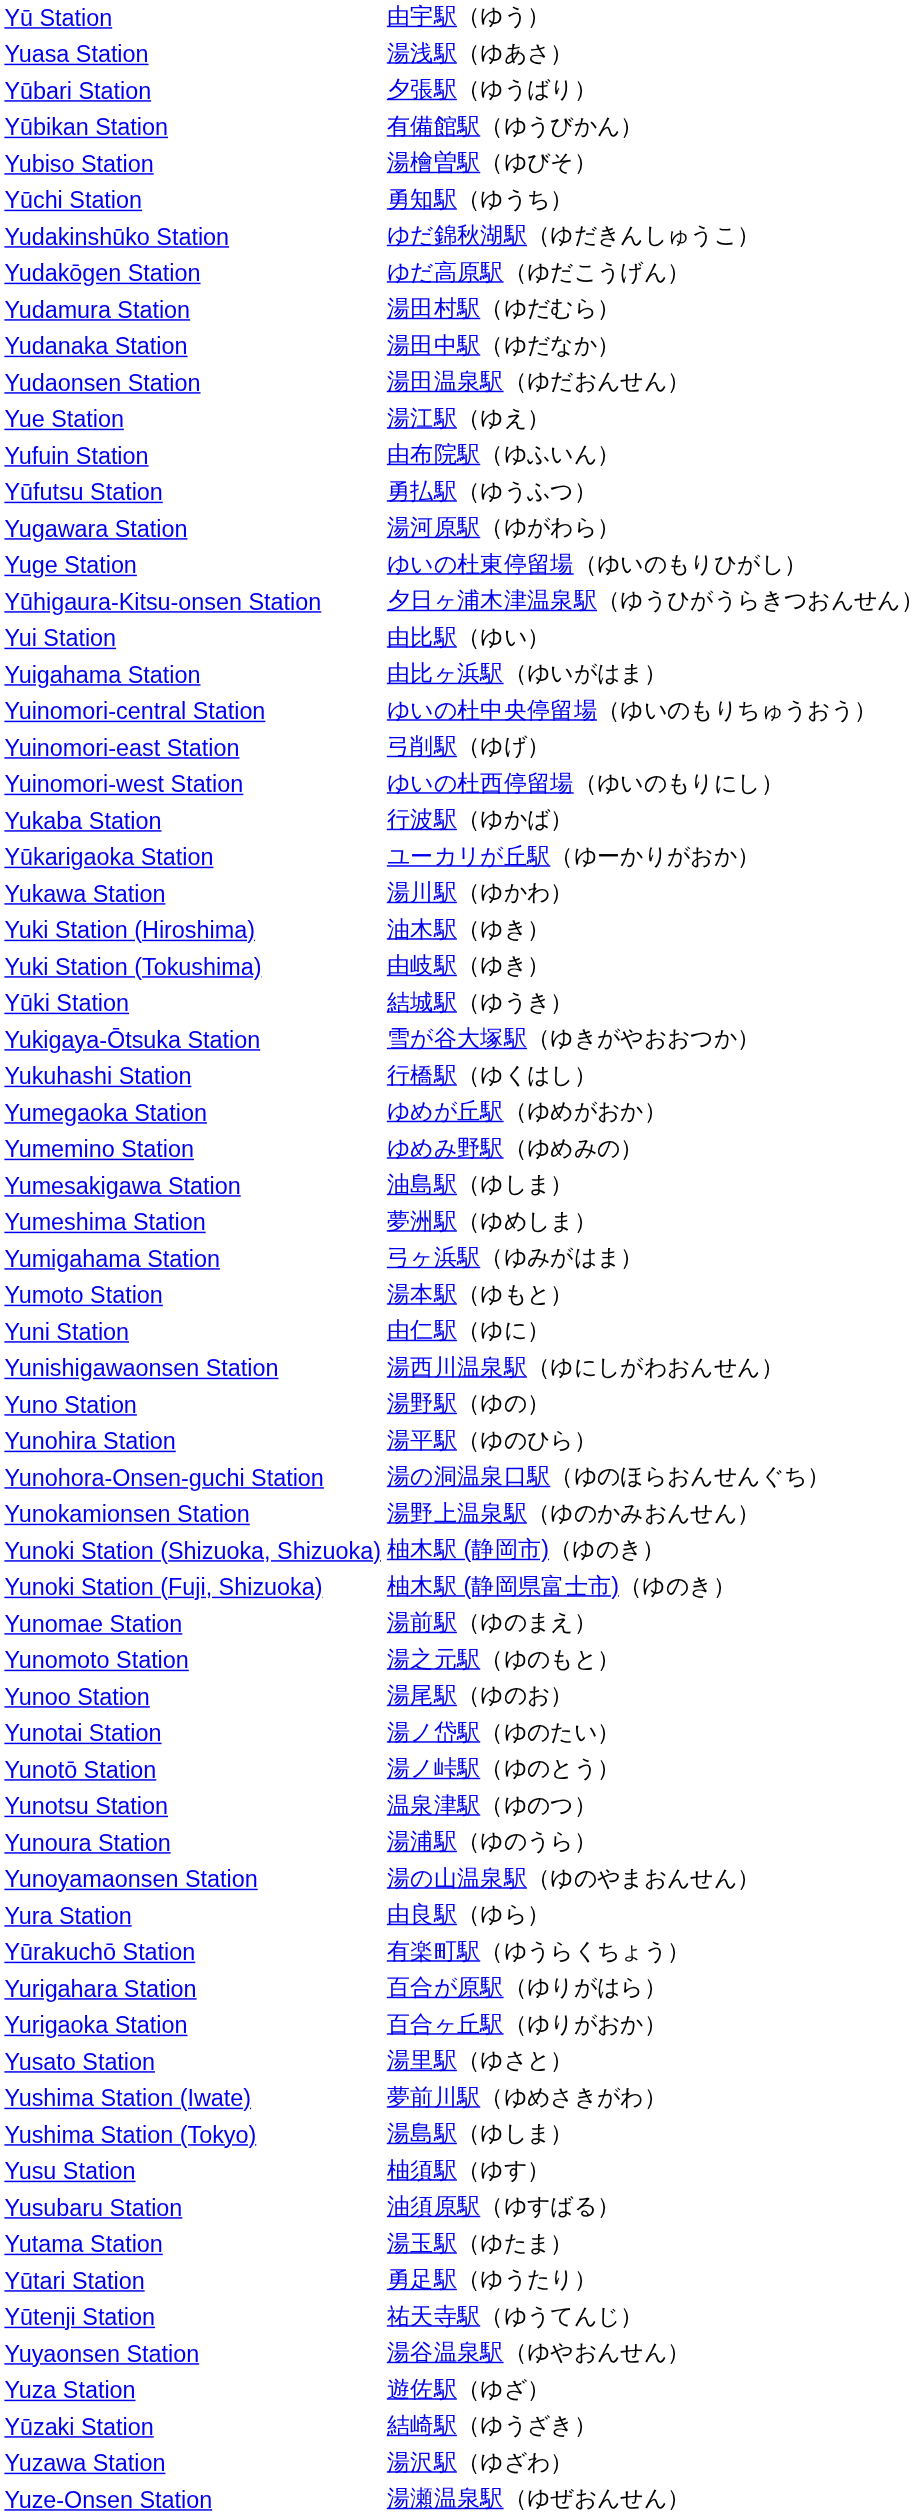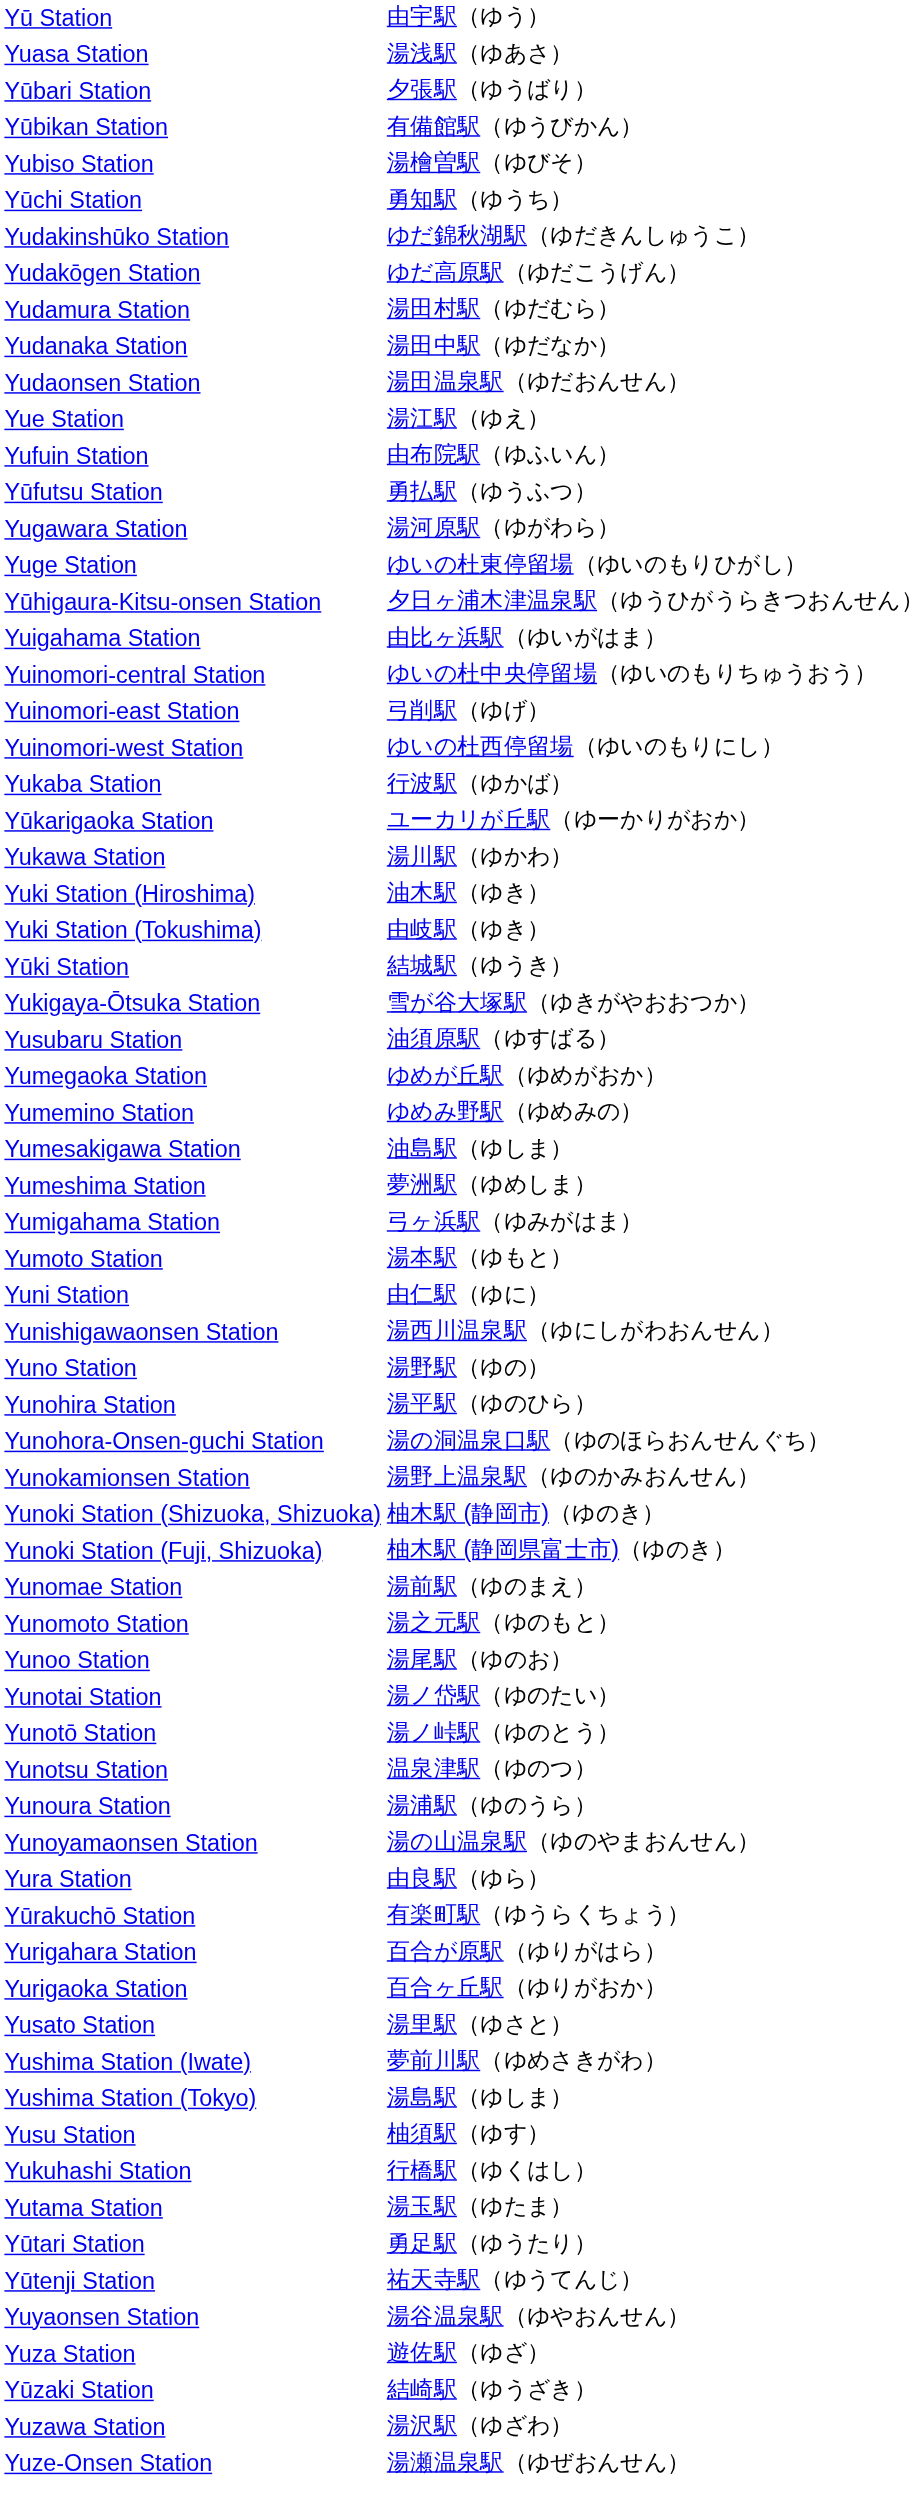 <table>
 <tr>
 <td><a href='#'>Yū Station</a></td>
 <td><a href='#'>由宇駅</a>（ゆう）</td>
 </tr>
 <tr>
 <td><a href='#'>Yuasa Station</a></td>
 <td><a href='#'>湯浅駅</a>（ゆあさ）</td>
 </tr>
 <tr>
 <td><a href='#'>Yūbari Station</a></td>
 <td><a href='#'>夕張駅</a>（ゆうばり）</td>
 </tr>
 <tr>
 <td><a href='#'>Yūbikan Station</a></td>
 <td><a href='#'>有備館駅</a>（ゆうびかん）</td>
 </tr>
 <tr>
 <td><a href='#'>Yubiso Station</a></td>
 <td><a href='#'>湯檜曽駅</a>（ゆびそ）</td>
 </tr>
 <tr>
 <td><a href='#'>Yūchi Station</a></td>
 <td><a href='#'>勇知駅</a>（ゆうち）</td>
 </tr>
 <tr>
 <td><a href='#'>Yudakinshūko Station</a></td>
 <td><a href='#'>ゆだ錦秋湖駅</a>（ゆだきんしゅうこ）</td>
 </tr>
 <tr>
 <td><a href='#'>Yudakōgen Station</a></td>
 <td><a href='#'>ゆだ高原駅</a>（ゆだこうげん）</td>
 </tr>
 <tr>
 <td><a href='#'>Yudamura Station</a></td>
 <td><a href='#'>湯田村駅</a>（ゆだむら）</td>
 </tr>
 <tr>
 <td><a href='#'>Yudanaka Station</a></td>
 <td><a href='#'>湯田中駅</a>（ゆだなか）</td>
 </tr>
 <tr>
 <td><a href='#'>Yudaonsen Station</a></td>
 <td><a href='#'>湯田温泉駅</a>（ゆだおんせん）</td>
 </tr>
 <tr>
 <td><a href='#'>Yue Station</a></td>
 <td><a href='#'>湯江駅</a>（ゆえ）</td>
 </tr>
 <tr>
 <td><a href='#'>Yufuin Station</a></td>
 <td><a href='#'>由布院駅</a>（ゆふいん）</td>
 </tr>
 <tr>
 <td><a href='#'>Yūfutsu Station</a></td>
 <td><a href='#'>勇払駅</a>（ゆうふつ）</td>
 </tr>
 <tr>
 <td><a href='#'>Yugawara Station</a></td>
 <td><a href='#'>湯河原駅</a>（ゆがわら）</td>
 </tr>
 <tr>
 <td><a href='#'>Yuge Station</a></td>
 <td><a href='#'>ゆいの杜東停留場</a>（ゆいのもりひがし）</td>
 </tr>
 <tr>
 <td><a href='#'>Yūhigaura-Kitsu-onsen Station</a></td>
 <td><a href='#'>夕日ヶ浦木津温泉駅</a>（ゆうひがうらきつおんせん）</td>
 </tr>
 <tr>
-<td><a href='#'>Yui Station</a></td>
-<td><a href='#'>由比駅</a>（ゆい）</td>
-</tr>
-<tr>
 <td><a href='#'>Yuigahama Station</a></td>
 <td><a href='#'>由比ヶ浜駅</a>（ゆいがはま）</td>
 </tr>
 <tr>
 <td><a href='#'>Yuinomori-central Station</a></td>
 <td><a href='#'>ゆいの杜中央停留場</a>（ゆいのもりちゅうおう）</td>
 </tr>
 <tr>
 <td><a href='#'>Yuinomori-east Station</a></td>
 <td><a href='#'>弓削駅</a>（ゆげ）</td>
 </tr>
 <tr>
 <td><a href='#'>Yuinomori-west Station</a></td>
 <td><a href='#'>ゆいの杜西停留場</a>（ゆいのもりにし）</td>
 </tr>
 <tr>
 <td><a href='#'>Yukaba Station</a></td>
 <td><a href='#'>行波駅</a>（ゆかば）</td>
 </tr>
 <tr>
 <td><a href='#'>Yūkarigaoka Station</a></td>
 <td><a href='#'>ユーカリが丘駅</a>（ゆーかりがおか）</td>
 </tr>
 <tr>
 <td><a href='#'>Yukawa Station</a></td>
 <td><a href='#'>湯川駅</a>（ゆかわ）</td>
 </tr>
 <tr>
 <td><a href='#'>Yuki Station (Hiroshima)</a></td>
 <td><a href='#'>油木駅</a>（ゆき）</td>
 </tr>
 <tr>
 <td><a href='#'>Yuki Station (Tokushima)</a></td>
 <td><a href='#'>由岐駅</a>（ゆき）</td>
 </tr>
 <tr>
 <td><a href='#'>Yūki Station</a></td>
 <td><a href='#'>結城駅</a>（ゆうき）</td>
 </tr>
 <tr>
 <td><a href='#'>Yukigaya-Ōtsuka Station</a></td>
 <td><a href='#'>雪が谷大塚駅</a>（ゆきがやおおつか）</td>
 </tr>
 <tr>
-<td><a href='#'>Yukuhashi Station</a></td>
-<td><a href='#'>行橋駅</a>（ゆくはし）</td>
+<td><a href='#'>Yusubaru Station</a></td>
+<td><a href='#'>油須原駅</a>（ゆすばる）</td>
 </tr>
 <tr>
 <td><a href='#'>Yumegaoka Station</a></td>
 <td><a href='#'>ゆめが丘駅</a>（ゆめがおか）</td>
 </tr>
 <tr>
 <td><a href='#'>Yumemino Station</a></td>
 <td><a href='#'>ゆめみ野駅</a>（ゆめみの）</td>
 </tr>
 <tr>
 <td><a href='#'>Yumesakigawa Station</a></td>
 <td><a href='#'>油島駅</a>（ゆしま）</td>
 </tr>
 <tr>
 <td><a href='#'>Yumeshima Station</a></td>
 <td><a href='#'>夢洲駅</a>（ゆめしま）</td>
 </tr>
 <tr>
 <td><a href='#'>Yumigahama Station</a></td>
 <td><a href='#'>弓ヶ浜駅</a>（ゆみがはま）</td>
 </tr>
 <tr>
 <td><a href='#'>Yumoto Station</a></td>
 <td><a href='#'>湯本駅</a>（ゆもと）</td>
 </tr>
 <tr>
 <td><a href='#'>Yuni Station</a></td>
 <td><a href='#'>由仁駅</a>（ゆに）</td>
 </tr>
 <tr>
 <td><a href='#'>Yunishigawaonsen Station</a></td>
 <td><a href='#'>湯西川温泉駅</a>（ゆにしがわおんせん）</td>
 </tr>
 <tr>
 <td><a href='#'>Yuno Station</a></td>
 <td><a href='#'>湯野駅</a>（ゆの）</td>
 </tr>
 <tr>
 <td><a href='#'>Yunohira Station</a></td>
 <td><a href='#'>湯平駅</a>（ゆのひら）</td>
 </tr>
 <tr>
 <td><a href='#'>Yunohora-Onsen-guchi Station</a></td>
 <td><a href='#'>湯の洞温泉口駅</a>（ゆのほらおんせんぐち）</td>
 </tr>
 <tr>
 <td><a href='#'>Yunokamionsen Station</a></td>
 <td><a href='#'>湯野上温泉駅</a>（ゆのかみおんせん）</td>
 </tr>
 <tr>
 <td><a href='#'>Yunoki Station (Shizuoka, Shizuoka)</a></td>
 <td><a href='#'>柚木駅 (静岡市)</a>（ゆのき）</td>
 </tr>
 <tr>
 <td><a href='#'>Yunoki Station (Fuji, Shizuoka)</a></td>
 <td><a href='#'>柚木駅 (静岡県富士市)</a>（ゆのき）</td>
 </tr>
 <tr>
 <td><a href='#'>Yunomae Station</a></td>
 <td><a href='#'>湯前駅</a>（ゆのまえ）</td>
 </tr>
 <tr>
 <td><a href='#'>Yunomoto Station</a></td>
 <td><a href='#'>湯之元駅</a>（ゆのもと）</td>
 </tr>
 <tr>
 <td><a href='#'>Yunoo Station</a></td>
 <td><a href='#'>湯尾駅</a>（ゆのお）</td>
 </tr>
 <tr>
 <td><a href='#'>Yunotai Station</a></td>
 <td><a href='#'>湯ノ岱駅</a>（ゆのたい）</td>
 </tr>
 <tr>
 <td><a href='#'>Yunotō Station</a></td>
 <td><a href='#'>湯ノ峠駅</a>（ゆのとう）</td>
 </tr>
 <tr>
 <td><a href='#'>Yunotsu Station</a></td>
 <td><a href='#'>温泉津駅</a>（ゆのつ）</td>
 </tr>
 <tr>
 <td><a href='#'>Yunoura Station</a></td>
 <td><a href='#'>湯浦駅</a>（ゆのうら）</td>
 </tr>
 <tr>
 <td><a href='#'>Yunoyamaonsen Station</a></td>
 <td><a href='#'>湯の山温泉駅</a>（ゆのやまおんせん）</td>
 </tr>
 <tr>
 <td><a href='#'>Yura Station</a></td>
 <td><a href='#'>由良駅</a>（ゆら）</td>
 </tr>
 <tr>
 <td><a href='#'>Yūrakuchō Station</a></td>
 <td><a href='#'>有楽町駅</a>（ゆうらくちょう）</td>
 </tr>
 <tr>
 <td><a href='#'>Yurigahara Station</a></td>
 <td><a href='#'>百合が原駅</a>（ゆりがはら）</td>
 </tr>
 <tr>
 <td><a href='#'>Yurigaoka Station</a></td>
 <td><a href='#'>百合ヶ丘駅</a>（ゆりがおか）</td>
 </tr>
 <tr>
 <td><a href='#'>Yusato Station</a></td>
 <td><a href='#'>湯里駅</a>（ゆさと）</td>
 </tr>
 <tr>
 <td><a href='#'>Yushima Station (Iwate)</a></td>
 <td><a href='#'>夢前川駅</a>（ゆめさきがわ）</td>
 </tr>
 <tr>
 <td><a href='#'>Yushima Station (Tokyo)</a></td>
 <td><a href='#'>湯島駅</a>（ゆしま）</td>
 </tr>
 <tr>
 <td><a href='#'>Yusu Station</a></td>
 <td><a href='#'>柚須駅</a>（ゆす）</td>
 </tr>
 <tr>
-<td><a href='#'>Yusubaru Station</a></td>
-<td><a href='#'>油須原駅</a>（ゆすばる）</td>
+<td><a href='#'>Yukuhashi Station</a></td>
+<td><a href='#'>行橋駅</a>（ゆくはし）</td>
 </tr>
 <tr>
 <td><a href='#'>Yutama Station</a></td>
 <td><a href='#'>湯玉駅</a>（ゆたま）</td>
 </tr>
 <tr>
 <td><a href='#'>Yūtari Station</a></td>
 <td><a href='#'>勇足駅</a>（ゆうたり）</td>
 </tr>
 <tr>
 <td><a href='#'>Yūtenji Station</a></td>
 <td><a href='#'>祐天寺駅</a>（ゆうてんじ）</td>
 </tr>
 <tr>
 <td><a href='#'>Yuyaonsen Station</a></td>
 <td><a href='#'>湯谷温泉駅</a>（ゆやおんせん）</td>
 </tr>
 <tr>
 <td><a href='#'>Yuza Station</a></td>
 <td><a href='#'>遊佐駅</a>（ゆざ）</td>
 </tr>
 <tr>
 <td><a href='#'>Yūzaki Station</a></td>
 <td><a href='#'>結崎駅</a>（ゆうざき）</td>
 </tr>
 <tr>
 <td><a href='#'>Yuzawa Station</a></td>
 <td><a href='#'>湯沢駅</a>（ゆざわ）</td>
 </tr>
 <tr>
 <td><a href='#'>Yuze-Onsen Station</a></td>
 <td><a href='#'>湯瀬温泉駅</a>（ゆぜおんせん）</td>
 </tr>
 </table>
